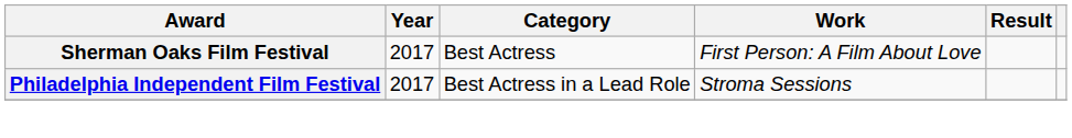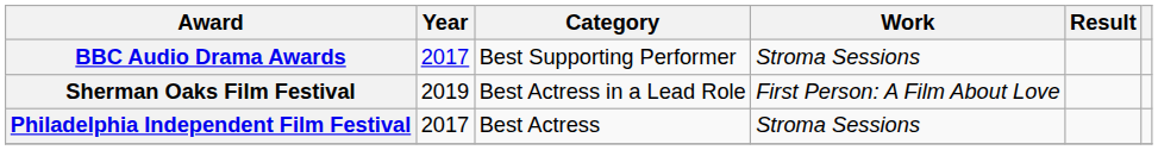 <table class="wikitable plainrowheaders sortable" style="margin-right: 0;">
 <tr>
 <th scope="col">Award</th>
 <th scope="col">Year</th>
 <th scope="col">Category</th>
 <th scope="col">Work</th>
 <th scope="col">Result</th>
 <th scope="col" class="unsortable"></th>
 </tr>
 <tr>
+<th scope=row><a href='#'>BBC Audio Drama Awards</a></th>
+<td><a href='#'>2017</a></td>
+<td>Best Supporting Performer</td>
+<td><em>Stroma Sessions</em></td>
+<td></td>
+<td></td>
+</tr>
+<tr>
 <th scope=row>Sherman Oaks Film Festival</th>
-<td>2017</td>
-<td>Best Actress</td>
+<td>2019</td>
+<td>Best Actress in a Lead Role</td>
 <td><em>First Person: A Film About Love</em></td>
 <td></td>
 <td style="text-align:center;"></td>
 </tr>
 <tr>
 <th><a href='#'>Philadelphia Independent Film Festival</a></th>
 <td>2017</td>
-<td>Best Actress in a Lead Role</td>
+<td>Best Actress</td>
 <td><em>Stroma Sessions</em></td>
 <td></td>
 <td style="text-align:center;"></td>
 </tr>
 <tr>
 </tr>
 </table>
